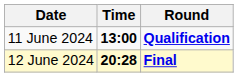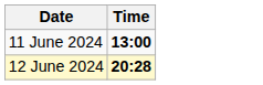 <table class="wikitable">
 <tr>
 <th>Date</th>
 <th>Time</th>
-<th>Round</th>
 </tr>
 <tr>
 <td>11 June 2024</td>
 <td><strong>13:00</strong></td>
-<td><strong><a href='#'>Qualification</a></strong></td>
 </tr>
 <tr style=background:lemonchiffon>
 <td>12 June 2024</td>
 <td><strong>20:28</strong></td>
-<td><strong><a href='#'>Final</a></strong></td>
 </tr>
 </table>
